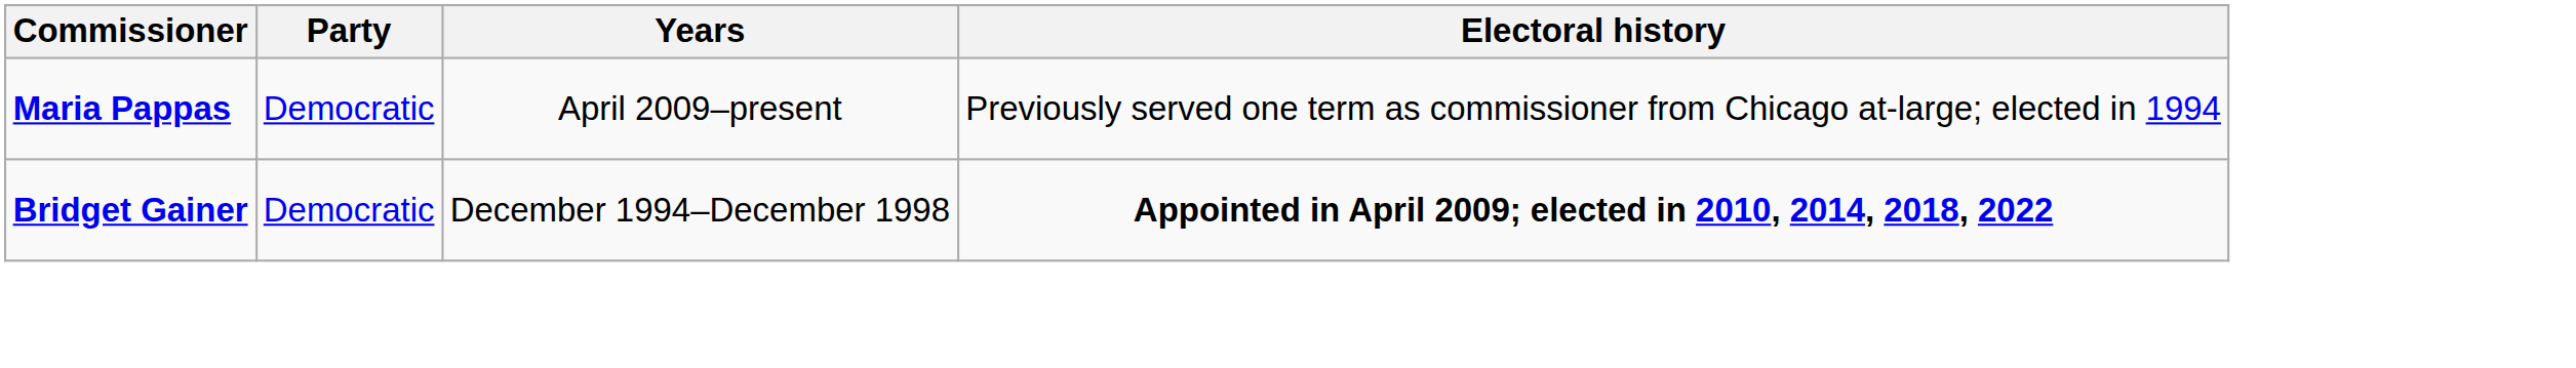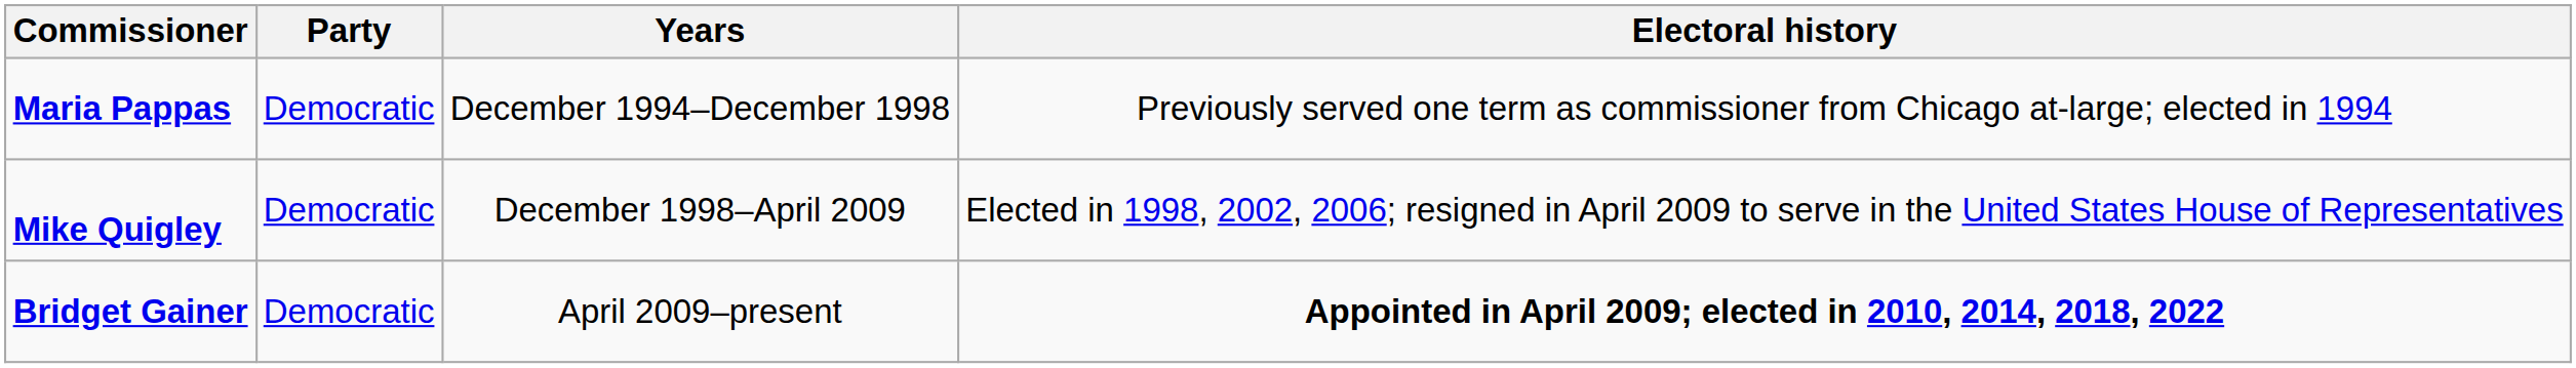 <table class=wikitable style="text-align:center">
 <tr>
 <th>Commissioner</th>
 <th>Party</th>
 <th>Years</th>
 <th>Electoral history</th>
 </tr>
 <tr style="height:3em">
 <td align=left><strong><a href='#'>Maria Pappas</a></strong></td>
 <td><a href='#'>Democratic</a></td>
-<td nowrap>April 2009–present</td>
+<td nowrap>December 1994–December 1998</td>
 <td>Previously served one term as commissioner from Chicago at-large; elected in <a href='#'>1994</a></td>
+</tr>
+<tr style="height:3em">
+<td align=left><br><strong><a href='#'>Mike Quigley</a></strong></td>
+<td><a href='#'>Democratic</a></td>
+<td nowrap>December 1998–April 2009</td>
+<td>Elected in <a href='#'>1998</a>, <a href='#'>2002</a>, <a href='#'>2006</a>; resigned in April 2009 to serve in the <a href='#'>United States House of Representatives</a></td>
 </tr>
 <tr style="height:3em">
 <td align=left><strong><a href='#'>Bridget Gainer</a></strong></td>
 <td><a href='#'>Democratic</a></td>
-<td nowrap>December 1994–December 1998</td>
+<td nowrap>April 2009–present</td>
 <td><strong>Appointed in April 2009; elected in <a href='#'>2010</a>, <a href='#'>2014</a>, <a href='#'>2018</a>, <a href='#'>2022</a></strong></td>
 </tr>
 </table>
